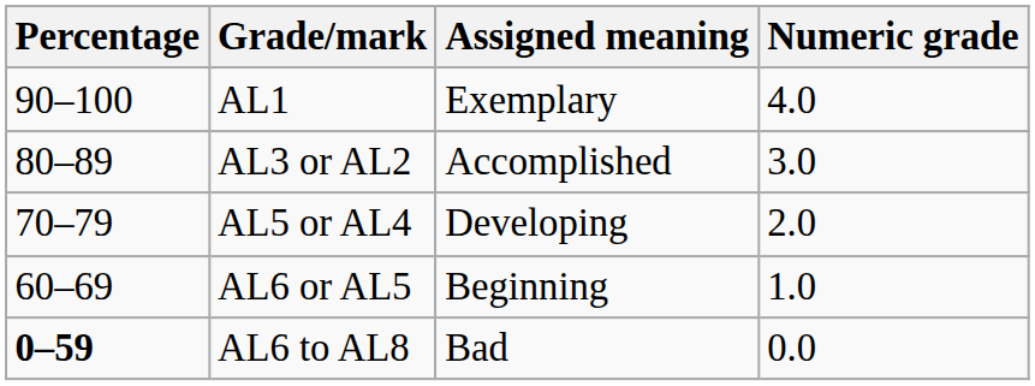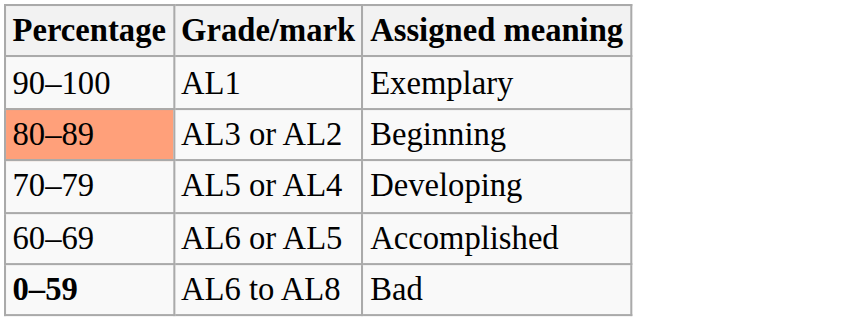 <table class="wikitable">
 <tr>
 <th>Percentage</th>
 <th>Grade/mark</th>
 <th>Assigned meaning</th>
-<th>Numeric grade</th>
 </tr>
 <tr>
 <td>90–100</td>
 <td>AL1</td>
 <td>Exemplary</td>
-<td>4.0</td>
 </tr>
 <tr>
-<td>80–89</td>
+<td style="background: lightsalmon;">80–89</td>
 <td>AL3 or AL2</td>
-<td>Accomplished</td>
-<td>3.0</td>
+<td>Beginning</td>
 </tr>
 <tr>
 <td>70–79</td>
 <td>AL5 or AL4</td>
 <td>Developing</td>
-<td>2.0</td>
 </tr>
 <tr>
 <td>60–69</td>
 <td>AL6 or AL5</td>
-<td>Beginning</td>
-<td>1.0</td>
+<td>Accomplished</td>
 </tr>
 <tr>
 <td><strong>0–59</strong></td>
 <td>AL6 to AL8</td>
 <td>Bad</td>
-<td>0.0</td>
 </tr>
 </table>
